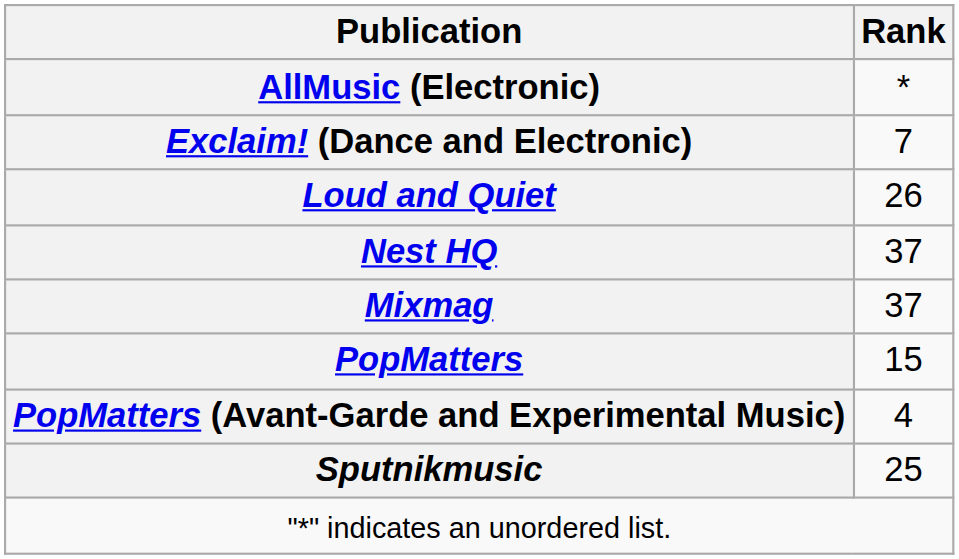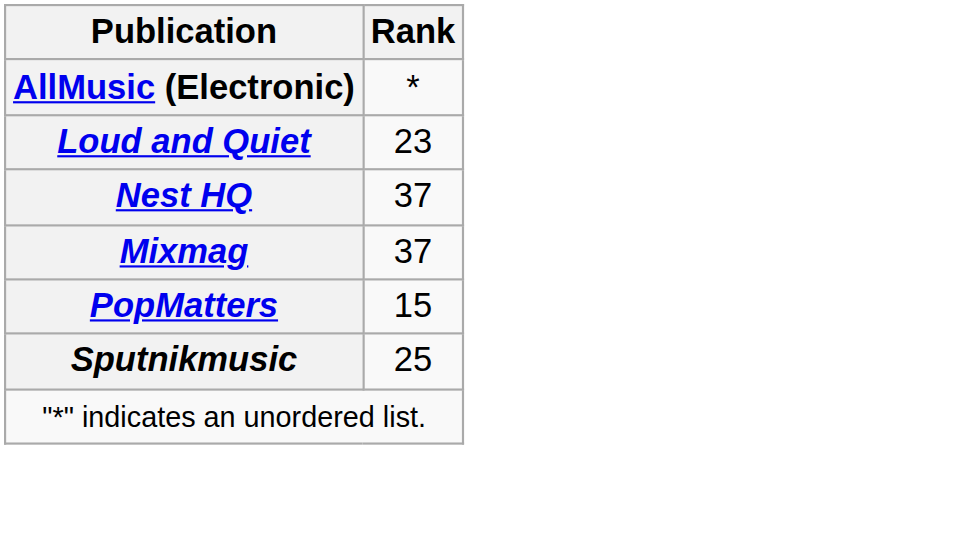 <table class="sortable plainrowheaders wikitable">
 <tr>
 <th>Publication</th>
 <th>Rank</th>
 </tr>
 <tr>
 <th scope="row"><a href='#'>AllMusic</a> (Electronic)</th>
 <td align=center>*</td>
 </tr>
 <tr>
-<th scope="row"><em><a href='#'>Exclaim!</a></em> (Dance and Electronic)</th>
-<td align=center>7</td>
-</tr>
-<tr>
 <th scope="row"><em><a href='#'>Loud and Quiet</a></em></th>
-<td align=center>26</td>
+<td align=center>23</td>
 </tr>
 <tr>
 <th scope="row"><em><a href='#'>Nest HQ</a></em></th>
 <td align=center>37</td>
 </tr>
 <tr>
 <th scope="row"><em><a href='#'>Mixmag</a></em></th>
 <td align=center>37</td>
 </tr>
 <tr>
 <th scope="row"><em><a href='#'>PopMatters</a></em></th>
 <td align=center>15</td>
 </tr>
 <tr>
-<th scope="row"><em><a href='#'>PopMatters</a></em> (Avant-Garde and Experimental Music)</th>
-<td align=center>4</td>
-</tr>
-<tr>
 <th scope="row"><em>Sputnikmusic</em></th>
 <td align=center>25</td>
 </tr>
 <tr>
 <td colspan=2 style="text-align:center;"><small>"*" indicates an unordered list.</small></td>
 </tr>
 </table>
